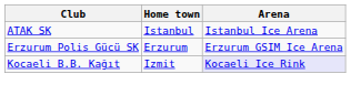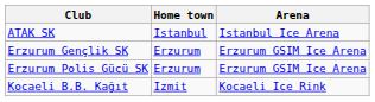 <table class="wikitable">
 <tr>
 <th>Club</th>
 <th>Home town</th>
 <th>Arena</th>
 </tr>
 <tr>
 <td><a href='#'>ATAK SK</a></td>
 <td><a href='#'>Istanbul</a></td>
 <td><a href='#'>Istanbul Ice Arena</a></td>
 </tr>
 <tr>
+<td><a href='#'>Erzurum Gençlik SK</a></td>
+<td><a href='#'>Erzurum</a></td>
+<td><a href='#'>Erzurum GSIM Ice Arena</a></td>
+</tr>
+<tr>
 <td><a href='#'>Erzurum Polis Gücü SK</a></td>
 <td><a href='#'>Erzurum</a></td>
 <td><a href='#'>Erzurum GSIM Ice Arena</a></td>
 </tr>
 <tr>
 <td><a href='#'>Kocaeli B.B. Kağıt</a></td>
 <td><a href='#'>Izmit</a></td>
-<td style="background: lavender;"><a href='#'>Kocaeli Ice Rink</a></td>
+<td><a href='#'>Kocaeli Ice Rink</a></td>
 </tr>
 </table>
